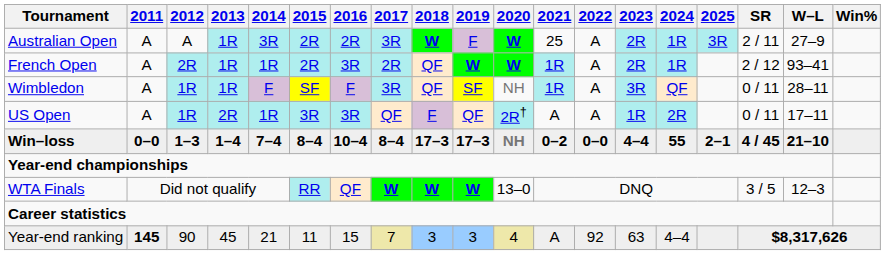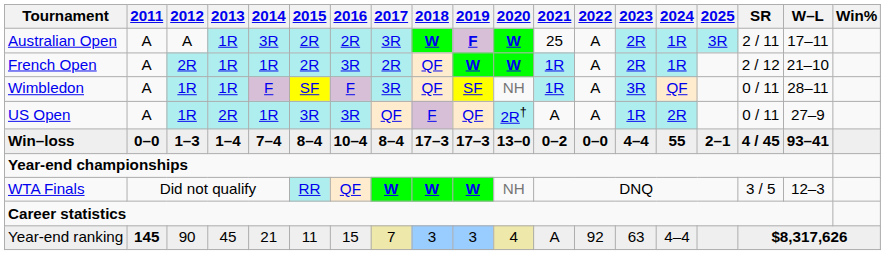 <table class=wikitable style=text-align:center>
 <tr>
 <th>Tournament</th>
 <th><a href='#'>2011</a></th>
 <th><a href='#'>2012</a></th>
 <th><a href='#'>2013</a></th>
 <th><a href='#'>2014</a></th>
 <th><a href='#'>2015</a></th>
 <th><a href='#'>2016</a></th>
 <th><a href='#'>2017</a></th>
 <th><a href='#'>2018</a></th>
 <th><a href='#'>2019</a></th>
 <th><a href='#'>2020</a></th>
 <th><a href='#'>2021</a></th>
 <th><a href='#'>2022</a></th>
 <th><a href='#'>2023</a></th>
 <th><a href='#'>2024</a></th>
 <th><a href='#'>2025</a></th>
 <th>SR</th>
 <th>W–L</th>
 <th>Win%</th>
 </tr>
 <tr>
 <td style=text-align:left><a href='#'>Australian Open</a></td>
 <td>A</td>
 <td>A</td>
 <td style=background:#afeeee><a href='#'>1R</a></td>
 <td style=background:#afeeee><a href='#'>3R</a></td>
 <td style=background:#afeeee><a href='#'>2R</a></td>
 <td style=background:#afeeee><a href='#'>2R</a></td>
 <td style=background:#afeeee><a href='#'>3R</a></td>
 <td bgcolor=lime><a href='#'><strong>W</strong></a></td>
-<td style=background:#d8bfd8><a href='#'>F</a></td>
+<td style=background:#d8bfd8><strong><a href='#'>F</a></strong></td>
 <td bgcolor=lime><strong><a href='#'>W</a></strong></td>
 <td>25</td>
 <td>A</td>
 <td style=background:#afeeee><a href='#'>2R</a></td>
 <td style=background:#afeeee><a href='#'>1R</a></td>
 <td style=background:#afeeee><a href='#'>3R</a></td>
 <td>2 / 11</td>
-<td>27–9</td>
+<td>17–11</td>
 <td></td>
 </tr>
 <tr>
 <td style=text-align:left><a href='#'>French Open</a></td>
 <td>A</td>
 <td style=background:#afeeee><a href='#'>2R</a></td>
 <td style=background:#afeeee><a href='#'>1R</a></td>
 <td style=background:#afeeee><a href='#'>1R</a></td>
 <td style=background:#afeeee><a href='#'>2R</a></td>
 <td style=background:#afeeee><a href='#'>3R</a></td>
 <td style=background:#afeeee><a href='#'>2R</a></td>
 <td style=background:#ffebcd><a href='#'>QF</a></td>
 <td bgcolor=lime><strong><a href='#'>W</a></strong></td>
 <td bgcolor=lime><strong><a href='#'>W</a></strong></td>
 <td style=background:#afeeee><a href='#'>1R</a></td>
 <td>A</td>
 <td style=background:#afeeee><a href='#'>2R</a></td>
 <td style=background:#afeeee><a href='#'>1R</a></td>
 <td></td>
 <td>2 / 12</td>
-<td>93–41</td>
+<td>21–10</td>
 <td></td>
 </tr>
 <tr>
 <td style=text-align:left><a href='#'>Wimbledon</a></td>
 <td>A</td>
 <td style=background:#afeeee><a href='#'>1R</a></td>
 <td style=background:#afeeee><a href='#'>1R</a></td>
 <td style=background:#d8bfd8><a href='#'>F</a></td>
 <td style=background:yellow><a href='#'>SF</a></td>
 <td style=background:#d8bfd8><a href='#'>F</a></td>
 <td style=background:#afeeee><a href='#'>3R</a></td>
 <td style=background:#ffebcd><a href='#'>QF</a></td>
 <td style=background:yellow><a href='#'>SF</a></td>
 <td style=color:#767676>NH</td>
 <td style=background:#afeeee><a href='#'>1R</a></td>
 <td>A</td>
 <td style=background:#afeeee><a href='#'>3R</a></td>
 <td style=background:#ffebcd><a href='#'>QF</a></td>
 <td></td>
 <td>0 / 11</td>
 <td>28–11</td>
 <td></td>
 </tr>
 <tr>
 <td style=text-align:left><a href='#'>US Open</a></td>
 <td>A</td>
 <td style=background:#afeeee><a href='#'>1R</a></td>
 <td style=background:#afeeee><a href='#'>2R</a></td>
 <td style=background:#afeeee><a href='#'>1R</a></td>
 <td style=background:#afeeee><a href='#'>3R</a></td>
 <td style=background:#afeeee><a href='#'>3R</a></td>
 <td style=background:#ffebcd><a href='#'>QF</a></td>
 <td style=background:#d8bfd8><a href='#'>F</a></td>
 <td style=background:#ffebcd><a href='#'>QF</a></td>
 <td style=background:#afeeee><a href='#'>2R</a><sup>†</sup></td>
 <td>A</td>
 <td>A</td>
 <td style=background:#afeeee><a href='#'>1R</a></td>
 <td style=background:#afeeee><a href='#'>2R</a></td>
 <td></td>
 <td>0 / 11</td>
-<td>17–11</td>
+<td>27–9</td>
 <td></td>
 </tr>
 <tr style=font-weight:bold;background:#efefef>
 <td style=text-align:left>Win–loss</td>
 <td>0–0</td>
 <td>1–3</td>
 <td>1–4</td>
 <td>7–4</td>
 <td>8–4</td>
 <td>10–4</td>
 <td>8–4</td>
 <td>17–3</td>
 <td>17–3</td>
-<td style=color:#767676>NH</td>
+<td>13–0</td>
 <td>0–2</td>
 <td>0–0</td>
 <td>4–4</td>
 <td>55</td>
 <td>2–1</td>
 <td>4 / 45</td>
-<td>21–10</td>
+<td>93–41</td>
 <td></td>
 </tr>
 <tr>
 <td colspan="18" align="left"><strong>Year-end championships</strong></td>
 </tr>
 <tr>
 <td align=left><a href='#'>WTA Finals</a></td>
 <td colspan=4>Did not qualify</td>
 <td bgcolor=afeeee><a href='#'>RR</a></td>
 <td bgcolor=#ffebcd><a href='#'>QF</a></td>
 <td bgcolor=lime><a href='#'><strong>W</strong></a></td>
 <td bgcolor=lime><a href='#'><strong>W</strong></a></td>
 <td bgcolor=lime><a href='#'><strong>W</strong></a></td>
-<td>13–0</td>
+<td style=color:#767676>NH</td>
 <td colspan=5>DNQ</td>
 <td>3 / 5</td>
 <td>12–3</td>
 <td></td>
 </tr>
 <tr>
 <td colspan="18" align="left"><strong>Career statistics</strong></td>
 </tr>
 <tr style=background:#efefef>
 <td align=left>Year-end ranking</td>
 <td><strong>145</strong></td>
 <td>90</td>
 <td>45</td>
 <td>21</td>
 <td>11</td>
 <td>15</td>
 <td bgcolor=EEE8AA>7</td>
 <td bgcolor=99ccff>3</td>
 <td bgcolor=99ccff>3</td>
 <td bgcolor=EEE8AA>4</td>
 <td>A</td>
 <td>92</td>
 <td>63</td>
 <td>4–4</td>
 <td></td>
 <td colspan="3"><strong>$8,317,626</strong></td>
 </tr>
 </table>
